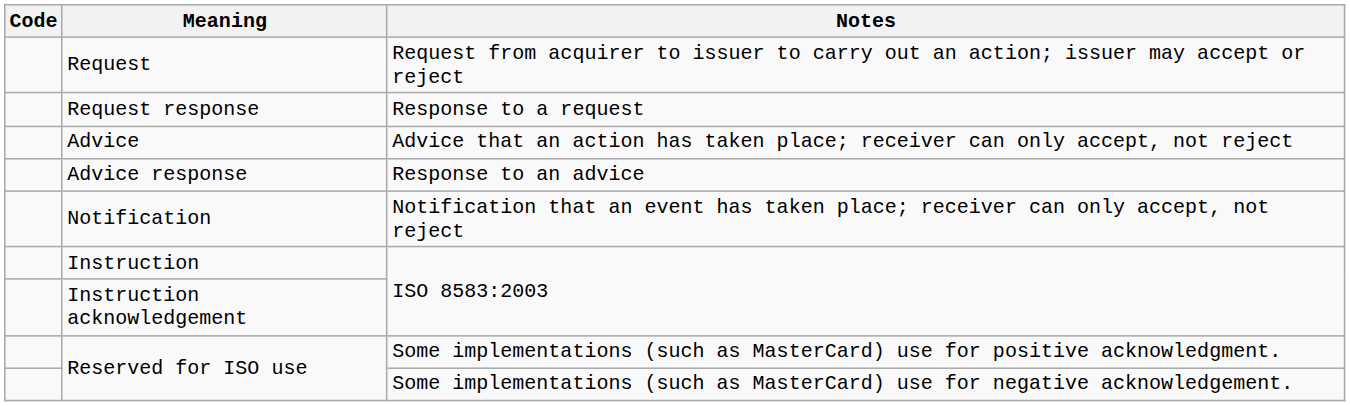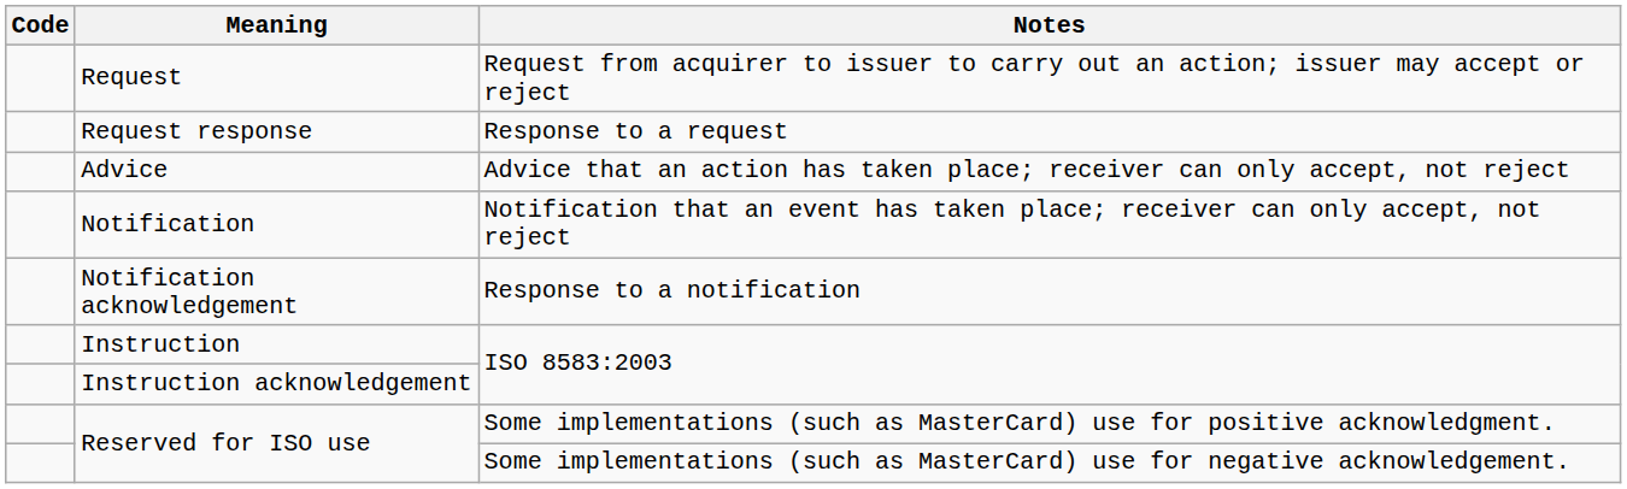 <table class="wikitable worktable">
 <tr>
 <th>Code</th>
 <th>Meaning</th>
 <th>Notes</th>
 </tr>
 <tr>
 <td></td>
 <td>Request</td>
 <td>Request from acquirer to issuer to carry out an action; issuer may accept or reject</td>
 </tr>
 <tr>
 <td></td>
 <td>Request response</td>
 <td>Response to a request</td>
 </tr>
 <tr>
 <td></td>
 <td>Advice</td>
 <td>Advice that an action has taken place; receiver can only accept, not reject</td>
 </tr>
 <tr>
 <td></td>
-<td>Advice response</td>
-<td>Response to an advice</td>
+<td>Notification</td>
+<td>Notification that an event has taken place; receiver can only accept, not reject</td>
 </tr>
 <tr>
 <td></td>
-<td>Notification</td>
-<td>Notification that an event has taken place; receiver can only accept, not reject</td>
+<td>Notification acknowledgement</td>
+<td>Response to a notification</td>
 </tr>
 <tr>
 <td></td>
 <td>Instruction</td>
 <td rowspan=2>ISO 8583:2003</td>
 </tr>
 <tr>
 <td></td>
 <td>Instruction acknowledgement</td>
 </tr>
 <tr>
 <td></td>
 <td rowspan=2>Reserved for ISO use</td>
 <td>Some implementations (such as MasterCard) use for positive acknowledgment.</td>
 </tr>
 <tr>
 <td></td>
 <td>Some implementations (such as MasterCard) use for negative acknowledgement.</td>
 </tr>
 </table>
